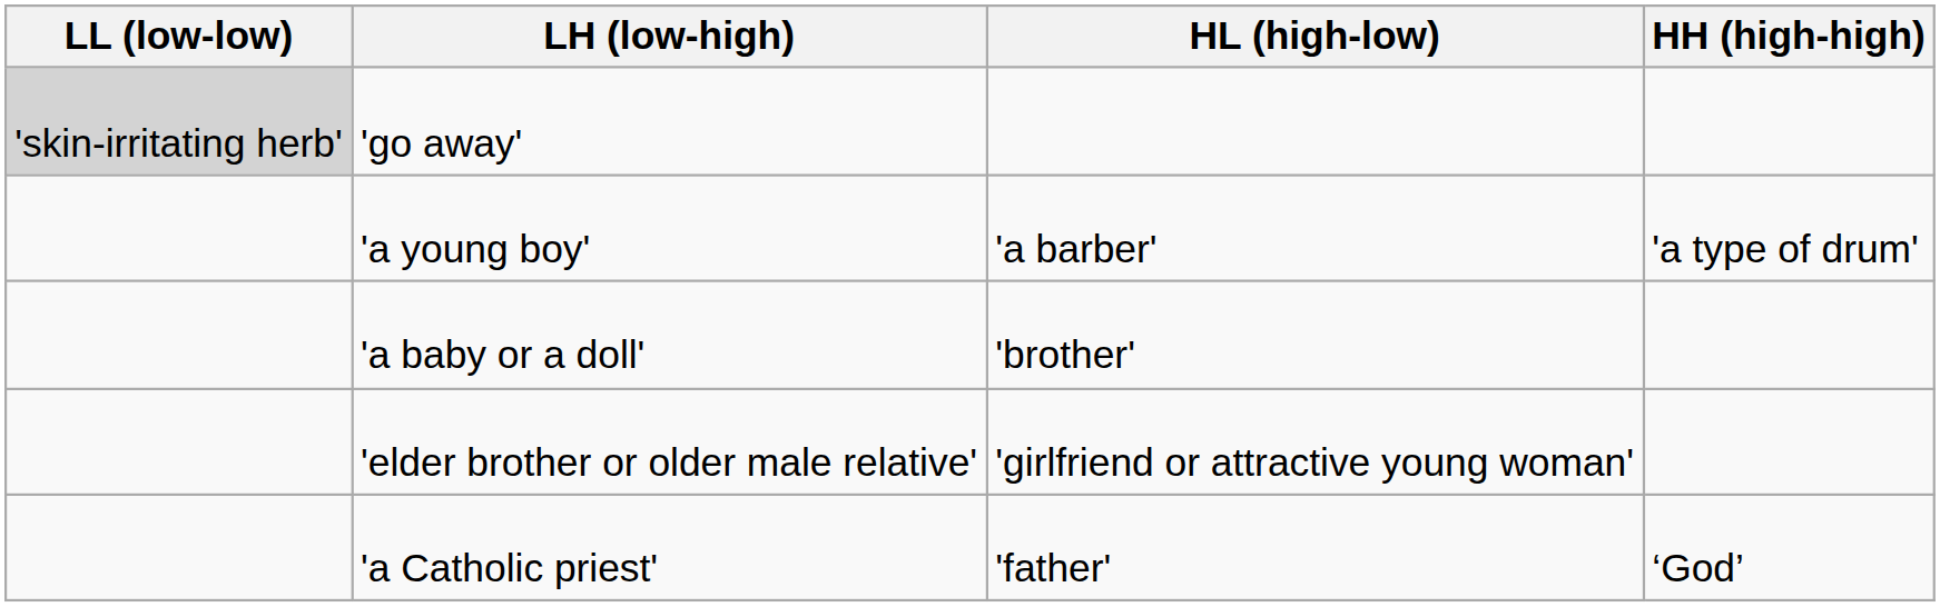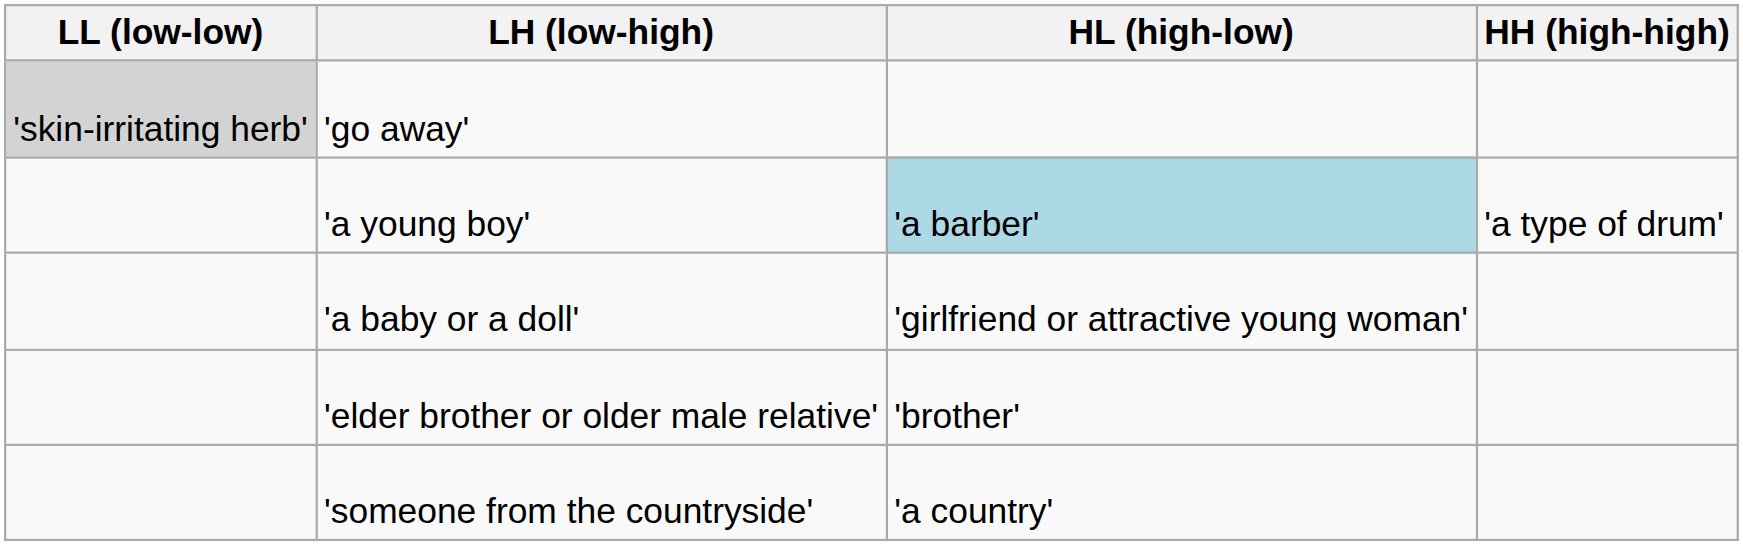 <table class="wikitable">
 <tr>
 <th>LL (low-low)</th>
 <th>LH (low-high)</th>
 <th>HL (high-low)</th>
 <th>HH (high-high)</th>
 </tr>
 <tr>
 <td style="background: lightgrey;"> <br> 'skin-irritating herb'</td>
 <td> <br>  'go away'</td>
 <td></td>
 <td></td>
 </tr>
 <tr>
 <td></td>
 <td> <br> 'a young boy'</td>
-<td> <br> 'a barber'</td>
+<td style="background: lightblue;"> <br> 'a barber'</td>
 <td> <br> 'a type of drum'</td>
 </tr>
 <tr>
 <td></td>
 <td> <br> 'a baby or a doll'</td>
+<td> <br> 'girlfriend or attractive young woman'</td>
+<td></td>
+</tr>
+<tr>
+<td></td>
+<td> <br> 'elder brother or older male relative'</td>
 <td> <br> 'brother'</td>
 <td></td>
 </tr>
 <tr>
 <td></td>
-<td> <br> 'elder brother or older male relative'</td>
-<td> <br> 'girlfriend or attractive young woman'</td>
+<td> <br> 'someone from the countryside'</td>
+<td> <br> 'a country'</td>
 <td></td>
 </tr>
-<tr>
-<td></td>
-<td> <br>  'a Catholic priest'</td>
-<td>  <br> 'father'</td>
-<td> <br> ‘God’</td>
-</tr>
 </table>
